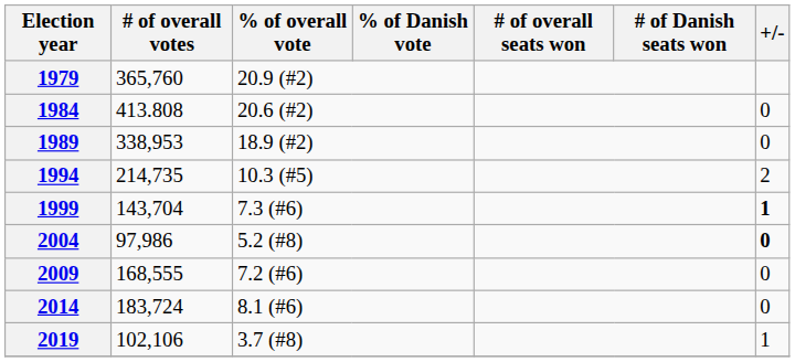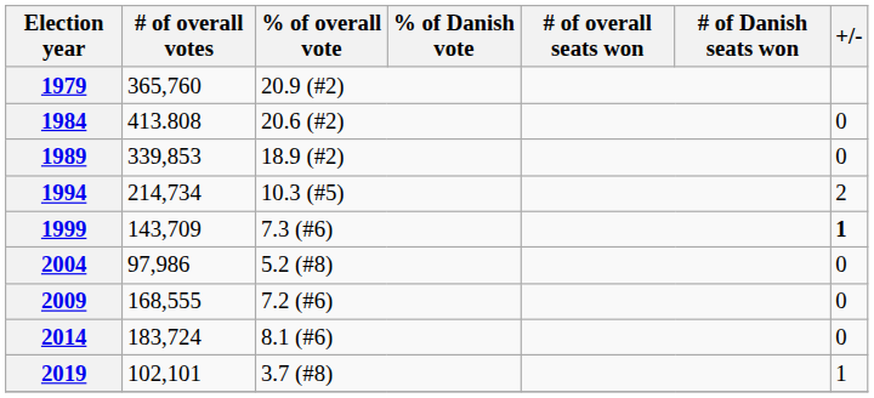 <table class="wikitable">
 <tr>
 <th>Election year</th>
 <th># of overall votes</th>
 <th>% of overall vote</th>
 <th>% of Danish vote</th>
 <th># of overall seats won</th>
 <th># of Danish seats won</th>
 <th>+/-</th>
 </tr>
 <tr>
 <th><strong><a href='#'>1979</a></strong></th>
 <td>365,760</td>
 <td colspan=2>20.9 (#2)</td>
 <td colspan=2></td>
 <td></td>
 </tr>
 <tr>
 <th><strong><a href='#'>1984</a></strong></th>
 <td>413.808</td>
 <td colspan=2>20.6 (#2)</td>
 <td colspan=2></td>
 <td> 0</td>
 </tr>
 <tr>
 <th><strong><a href='#'>1989</a></strong></th>
-<td>338,953</td>
+<td>339,853</td>
 <td colspan=2>18.9 (#2)</td>
 <td colspan=2></td>
 <td> 0</td>
 </tr>
 <tr>
 <th><strong><a href='#'>1994</a></strong></th>
-<td>214,735</td>
+<td>214,734</td>
 <td colspan=2>10.3 (#5)</td>
 <td colspan=2></td>
 <td> 2</td>
 </tr>
 <tr>
 <th><strong><a href='#'>1999</a></strong></th>
-<td>143,704</td>
+<td>143,709</td>
 <td colspan=2>7.3 (#6)</td>
 <td colspan=2></td>
 <td><strong> 1</strong></td>
 </tr>
 <tr>
 <th><strong><a href='#'>2004</a></strong></th>
 <td>97,986</td>
 <td colspan=2>5.2 (#8)</td>
 <td colspan=2></td>
-<td><strong> 0</strong></td>
+<td> 0</td>
 </tr>
 <tr>
 <th><strong><a href='#'>2009</a></strong></th>
 <td>168,555</td>
 <td colspan=2>7.2 (#6)</td>
 <td colspan=2></td>
 <td> 0</td>
 </tr>
 <tr>
 <th><strong><a href='#'>2014</a></strong></th>
 <td>183,724</td>
 <td colspan=2>8.1 (#6)</td>
 <td colspan=2></td>
 <td> 0</td>
 </tr>
 <tr>
 <th><strong><a href='#'>2019</a></strong></th>
-<td>102,106</td>
+<td>102,101</td>
 <td colspan=2>3.7 (#8)</td>
 <td colspan=2></td>
 <td> 1</td>
 </tr>
 <tr>
 </tr>
 </table>
